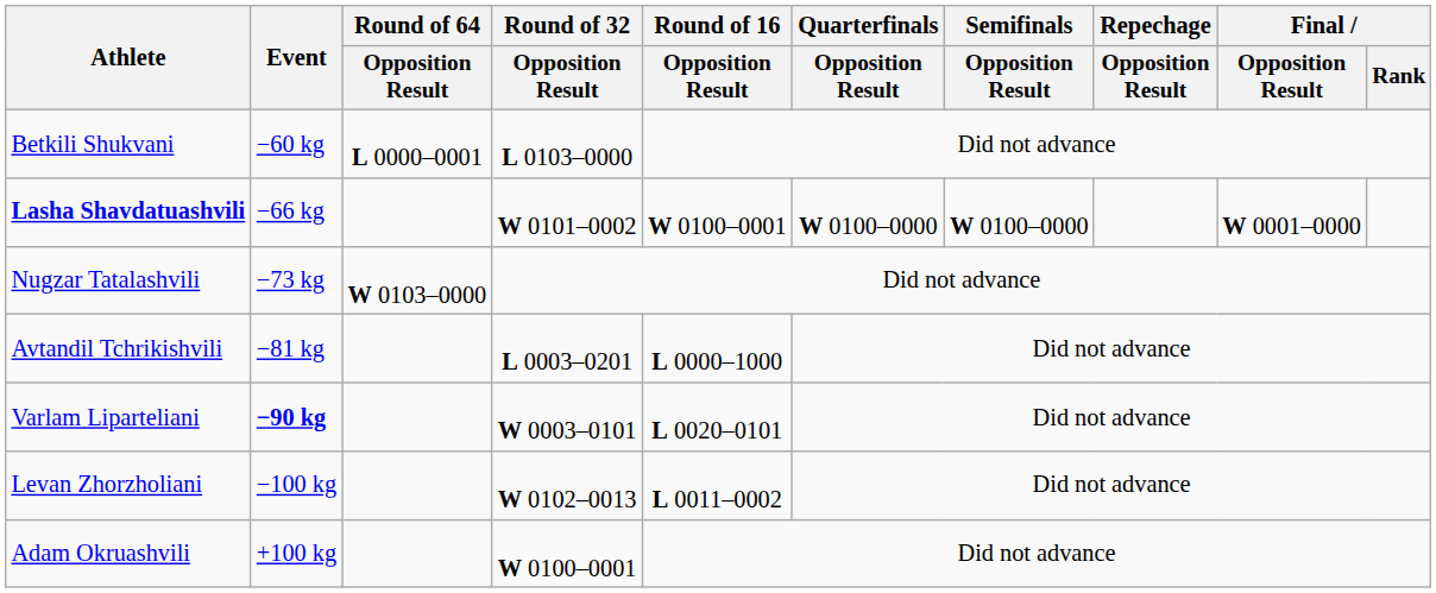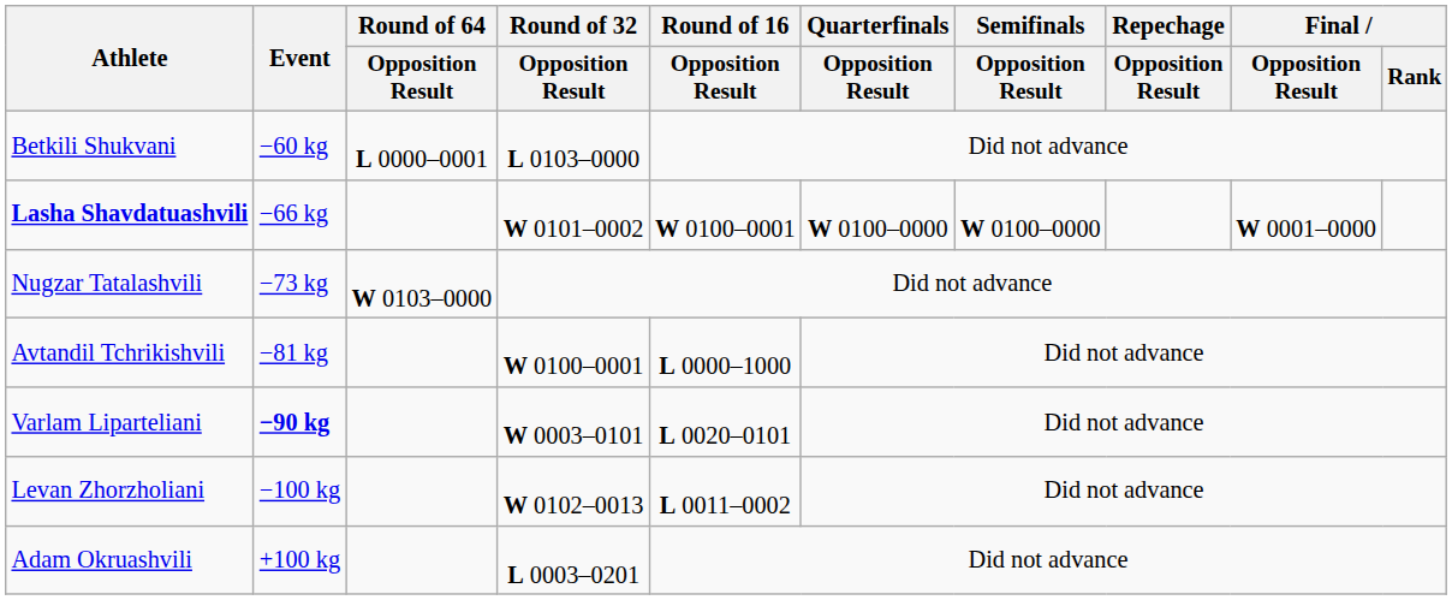 <table class="wikitable" style="font-size:90%">
 <tr>
 <th rowspan="2">Athlete</th>
 <th rowspan="2">Event</th>
 <th>Round of 64</th>
 <th>Round of 32</th>
 <th>Round of 16</th>
 <th>Quarterfinals</th>
 <th>Semifinals</th>
 <th>Repechage</th>
 <th colspan=2>Final / </th>
 </tr>
 <tr style="font-size:95%">
 <th>Opposition<br>Result</th>
 <th>Opposition<br>Result</th>
 <th>Opposition<br>Result</th>
 <th>Opposition<br>Result</th>
 <th>Opposition<br>Result</th>
 <th>Opposition<br>Result</th>
 <th>Opposition<br>Result</th>
 <th>Rank</th>
 </tr>
 <tr align=center>
 <td align=left><a href='#'>Betkili Shukvani</a></td>
 <td align=left><a href='#'>−60 kg</a></td>
 <td><br><strong>L</strong> 0000–0001</td>
 <td><br><strong>L</strong> 0103–0000</td>
 <td colspan=6>Did not advance</td>
 </tr>
 <tr align=center>
 <td align=left><strong><a href='#'>Lasha Shavdatuashvili</a></strong></td>
 <td align=left><a href='#'>−66 kg</a></td>
 <td></td>
 <td><br><strong>W</strong> 0101–0002</td>
 <td><br><strong>W</strong> 0100–0001</td>
 <td><br><strong>W</strong> 0100–0000</td>
 <td><br><strong>W</strong> 0100–0000</td>
 <td></td>
 <td><br><strong>W</strong> 0001–0000</td>
 <td align=center></td>
 </tr>
 <tr align=center>
 <td align=left><a href='#'>Nugzar Tatalashvili</a></td>
 <td align=left><a href='#'>−73 kg</a></td>
 <td><br><strong>W</strong> 0103–0000</td>
 <td colspan=7>Did not advance</td>
 </tr>
 <tr align=center>
 <td align=left><a href='#'>Avtandil Tchrikishvili</a></td>
 <td align=left><a href='#'>−81 kg</a></td>
 <td></td>
-<td><br><strong>L</strong> 0003–0201</td>
+<td><br><strong>W</strong> 0100–0001</td>
 <td><br><strong>L</strong> 0000–1000</td>
 <td colspan=5>Did not advance</td>
 </tr>
 <tr align=center>
 <td align=left><a href='#'>Varlam Liparteliani</a></td>
 <td align=left><strong><a href='#'>−90 kg</a></strong></td>
 <td></td>
 <td><br><strong>W</strong> 0003–0101</td>
 <td><br><strong>L</strong> 0020–0101</td>
 <td colspan=5>Did not advance</td>
 </tr>
 <tr align=center>
 <td align=left><a href='#'>Levan Zhorzholiani</a></td>
 <td align=left><a href='#'>−100 kg</a></td>
 <td></td>
 <td><br><strong>W</strong> 0102–0013</td>
 <td><br><strong>L</strong> 0011–0002</td>
 <td colspan=7>Did not advance</td>
 </tr>
 <tr align=center>
 <td align=left><a href='#'>Adam Okruashvili</a></td>
 <td align=left><a href='#'>+100 kg</a></td>
 <td></td>
-<td><br><strong>W</strong> 0100–0001</td>
+<td><br><strong>L</strong> 0003–0201</td>
 <td colspan=6>Did not advance</td>
 </tr>
 </table>
